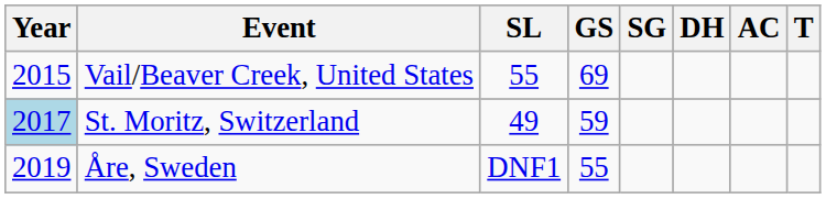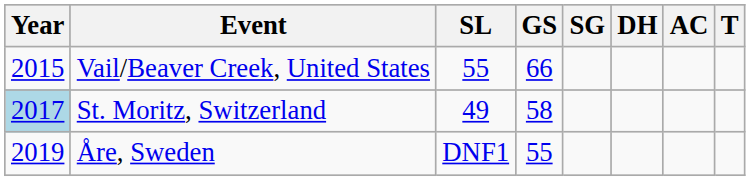 <table class="wikitable sortable" style="text-align: center;">
 <tr>
 <th>Year</th>
 <th>Event</th>
 <th>SL</th>
 <th>GS</th>
 <th>SG</th>
 <th>DH</th>
 <th>AC</th>
 <th>T</th>
 </tr>
 <tr>
 <td><a href='#'>2015</a></td>
 <td align="left"> <a href='#'>Vail</a>/<a href='#'>Beaver Creek</a>, <a href='#'>United States</a></td>
 <td><a href='#'>55</a></td>
-<td><a href='#'>69</a></td>
+<td><a href='#'>66</a></td>
 <td></td>
 <td></td>
 <td></td>
 <td></td>
 </tr>
 <tr>
 <td style="background: lightblue;"><a href='#'>2017</a></td>
 <td align="left"> <a href='#'>St. Moritz</a>, <a href='#'>Switzerland</a></td>
 <td><a href='#'>49</a></td>
-<td><a href='#'>59</a></td>
+<td><a href='#'>58</a></td>
 <td></td>
 <td></td>
 <td></td>
 <td></td>
 </tr>
 <tr>
 <td><a href='#'>2019</a></td>
 <td align="left"> <a href='#'>Åre</a>, <a href='#'>Sweden</a></td>
 <td><a href='#'>DNF1</a></td>
 <td><a href='#'>55</a></td>
 <td></td>
 <td></td>
 <td></td>
 <td></td>
 </tr>
 </table>
